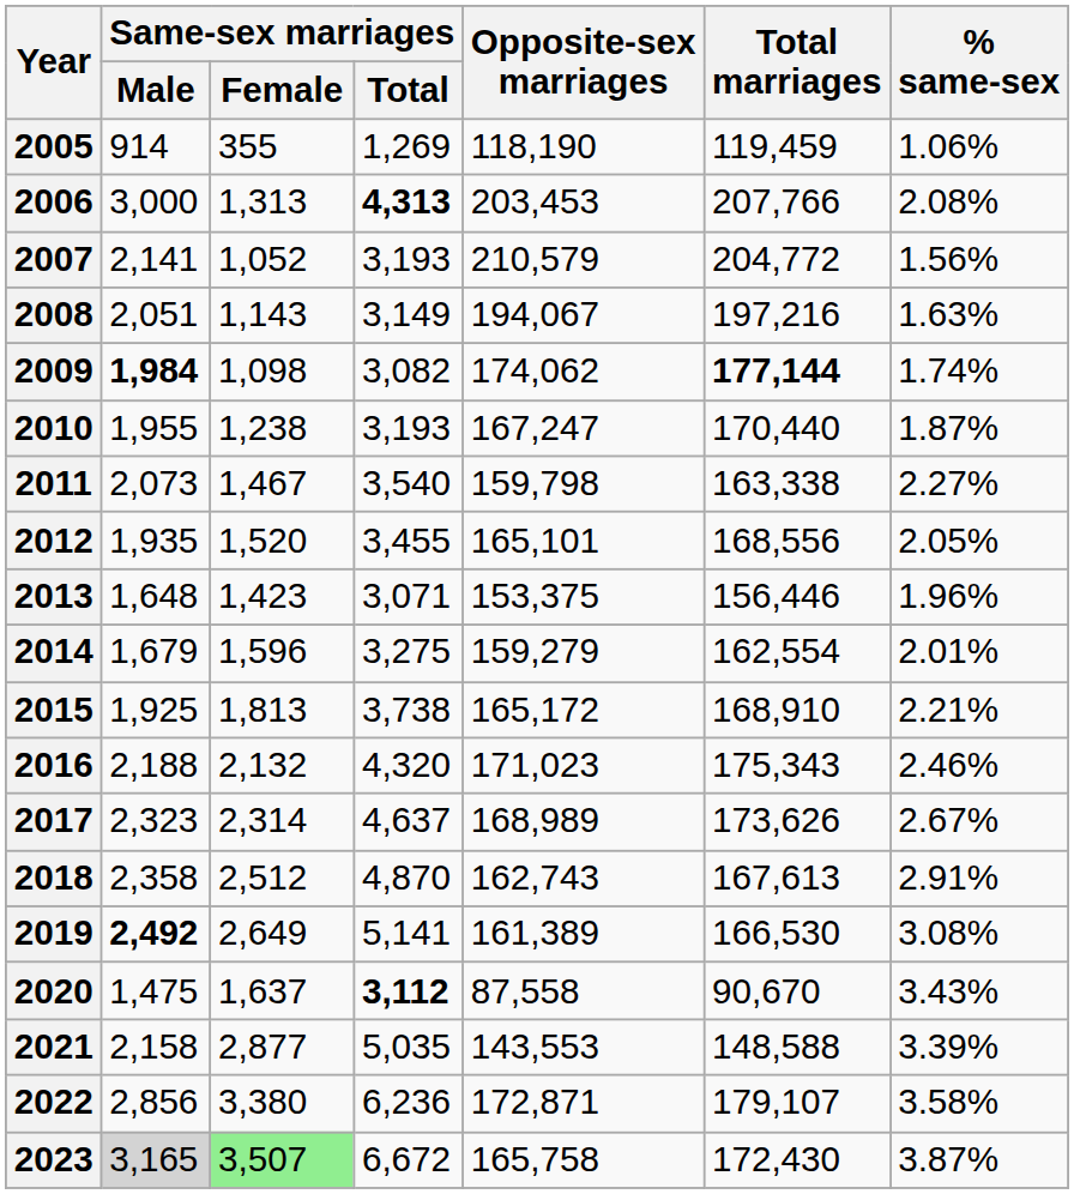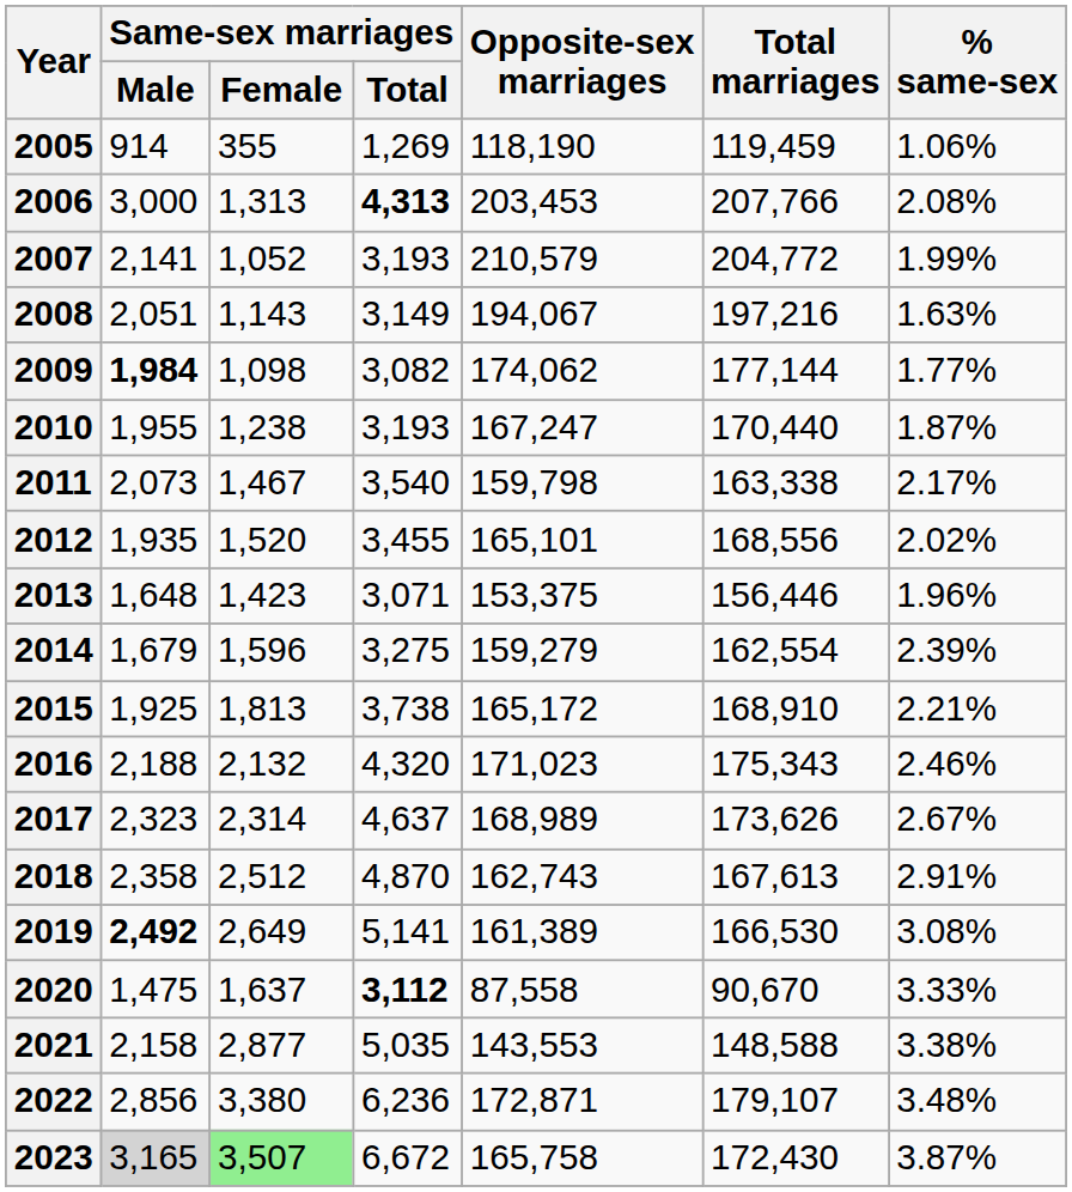 <table class="wikitable">
 <tr>
 <th rowspan=2>Year</th>
 <th colspan=3>Same-sex marriages</th>
 <th rowspan=2>Opposite-sex<br>marriages</th>
 <th rowspan=2>Total<br>marriages</th>
 <th rowspan=2>%<br>same-sex</th>
 </tr>
 <tr>
 <th>Male</th>
 <th>Female</th>
 <th>Total</th>
 </tr>
 <tr>
 <th>2005</th>
 <td>914</td>
 <td>355</td>
 <td>1,269</td>
 <td>118,190</td>
 <td>119,459</td>
 <td>1.06%</td>
 </tr>
 <tr>
 <th>2006</th>
 <td>3,000</td>
 <td>1,313</td>
 <td><strong>4,313</strong></td>
 <td>203,453</td>
 <td>207,766</td>
 <td>2.08%</td>
 </tr>
 <tr>
 <th>2007</th>
 <td>2,141</td>
 <td>1,052</td>
 <td>3,193</td>
 <td>210,579</td>
 <td>204,772</td>
-<td>1.56%</td>
+<td>1.99%</td>
 </tr>
 <tr>
 <th>2008</th>
 <td>2,051</td>
 <td>1,143</td>
 <td>3,149</td>
 <td>194,067</td>
 <td>197,216</td>
 <td>1.63%</td>
 </tr>
 <tr>
 <th>2009</th>
 <td><strong>1,984</strong></td>
 <td>1,098</td>
 <td>3,082</td>
 <td>174,062</td>
-<td><strong>177,144</strong></td>
-<td>1.74%</td>
+<td>177,144</td>
+<td>1.77%</td>
 </tr>
 <tr>
 <th>2010</th>
 <td>1,955</td>
 <td>1,238</td>
 <td>3,193</td>
 <td>167,247</td>
 <td>170,440</td>
 <td>1.87%</td>
 </tr>
 <tr>
 <th>2011</th>
 <td>2,073</td>
 <td>1,467</td>
 <td>3,540</td>
 <td>159,798</td>
 <td>163,338</td>
-<td>2.27%</td>
+<td>2.17%</td>
 </tr>
 <tr>
 <th>2012</th>
 <td>1,935</td>
 <td>1,520</td>
 <td>3,455</td>
 <td>165,101</td>
 <td>168,556</td>
-<td>2.05%</td>
+<td>2.02%</td>
 </tr>
 <tr>
 <th>2013</th>
 <td>1,648</td>
 <td>1,423</td>
 <td>3,071</td>
 <td>153,375</td>
 <td>156,446</td>
 <td>1.96%</td>
 </tr>
 <tr>
 <th>2014</th>
 <td>1,679</td>
 <td>1,596</td>
 <td>3,275</td>
 <td>159,279</td>
 <td>162,554</td>
-<td>2.01%</td>
+<td>2.39%</td>
 </tr>
 <tr>
 <th>2015</th>
 <td>1,925</td>
 <td>1,813</td>
 <td>3,738</td>
 <td>165,172</td>
 <td>168,910</td>
 <td>2.21%</td>
 </tr>
 <tr>
 <th>2016</th>
 <td>2,188</td>
 <td>2,132</td>
 <td>4,320</td>
 <td>171,023</td>
 <td>175,343</td>
 <td>2.46%</td>
 </tr>
 <tr>
 <th>2017</th>
 <td>2,323</td>
 <td>2,314</td>
 <td>4,637</td>
 <td>168,989</td>
 <td>173,626</td>
 <td>2.67%</td>
 </tr>
 <tr>
 <th>2018</th>
 <td>2,358</td>
 <td>2,512</td>
 <td>4,870</td>
 <td>162,743</td>
 <td>167,613</td>
 <td>2.91%</td>
 </tr>
 <tr>
 <th>2019</th>
 <td><strong>2,492</strong></td>
 <td>2,649</td>
 <td>5,141</td>
 <td>161,389</td>
 <td>166,530</td>
 <td>3.08%</td>
 </tr>
 <tr>
 <th>2020</th>
 <td>1,475</td>
 <td>1,637</td>
 <td><strong>3,112</strong></td>
 <td>87,558</td>
 <td>90,670</td>
-<td>3.43%</td>
+<td>3.33%</td>
 </tr>
 <tr>
 <th>2021</th>
 <td>2,158</td>
 <td>2,877</td>
 <td>5,035</td>
 <td>143,553</td>
 <td>148,588</td>
-<td>3.39%</td>
+<td>3.38%</td>
 </tr>
 <tr>
 <th>2022</th>
 <td>2,856</td>
 <td>3,380</td>
 <td>6,236</td>
 <td>172,871</td>
 <td>179,107</td>
-<td>3.58%</td>
+<td>3.48%</td>
 </tr>
 <tr>
 <th>2023</th>
 <td style="background: lightgrey;">3,165</td>
 <td style="background: lightgreen;">3,507</td>
 <td>6,672</td>
 <td>165,758</td>
 <td>172,430</td>
 <td>3.87%</td>
 </tr>
 </table>
